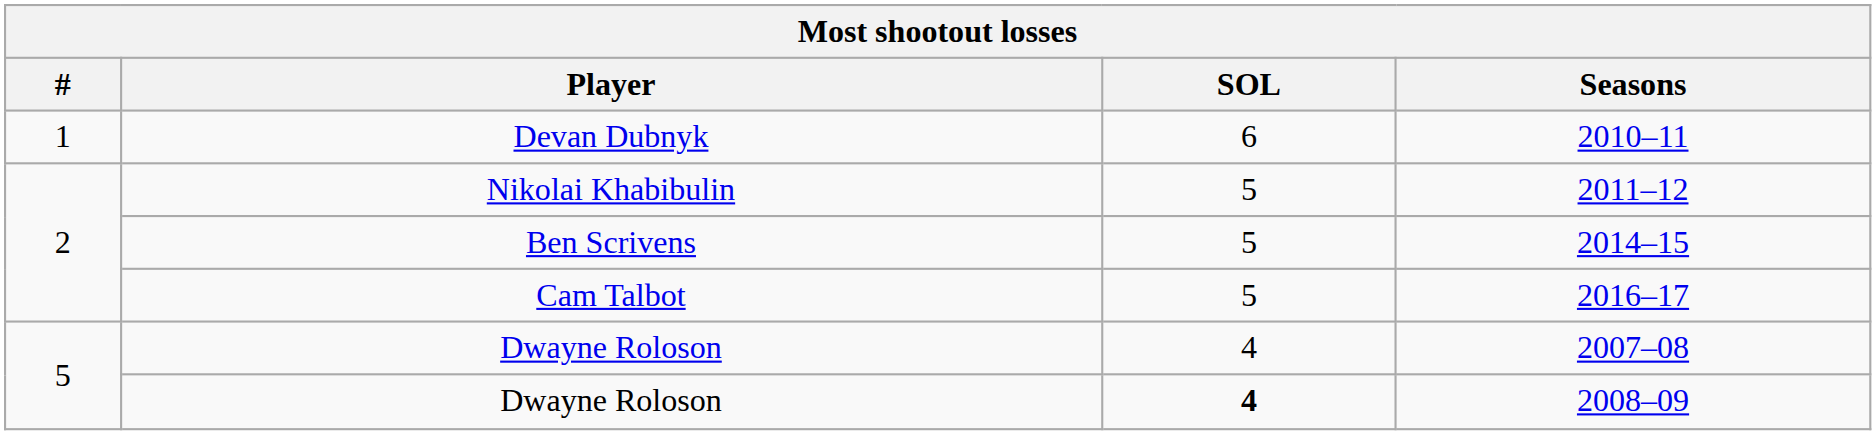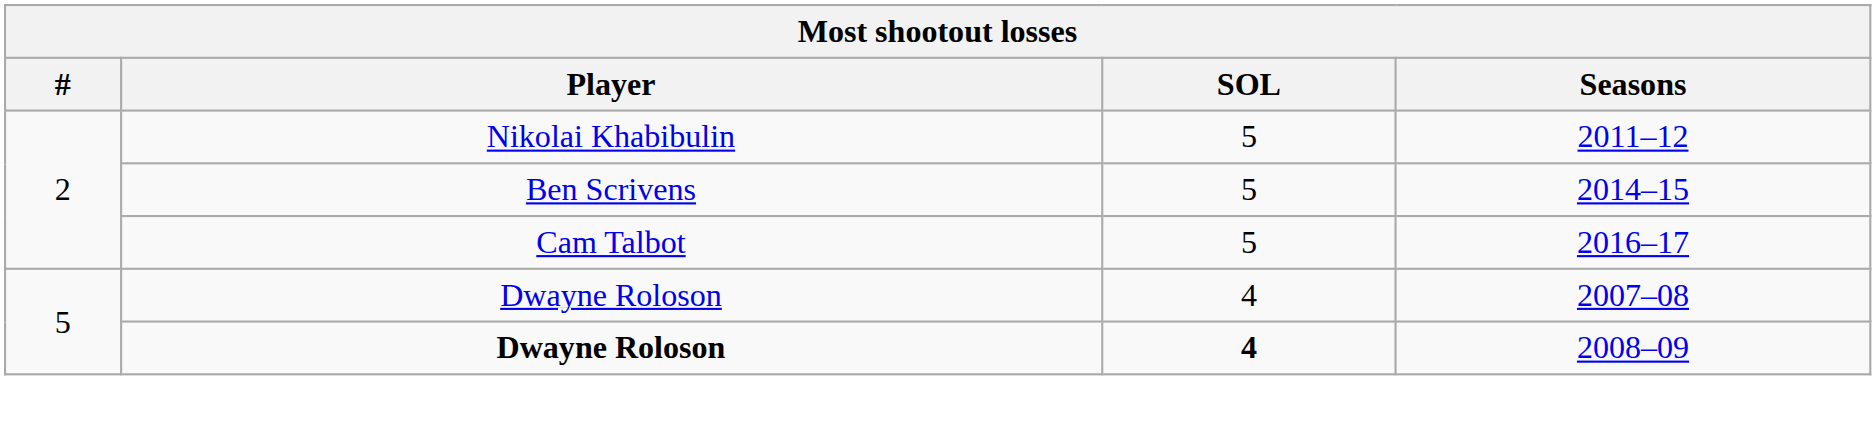 <table class="wikitable" style="text-align: center; font-size: 95%" width="70%">
 <tr>
 <th colspan="4">Most shootout losses</th>
 </tr>
 <tr>
 <th>#</th>
 <th>Player</th>
 <th>SOL</th>
 <th>Seasons</th>
-</tr>
-<tr>
-<td>1</td>
-<td><a href='#'>Devan Dubnyk</a></td>
-<td>6</td>
-<td><a href='#'>2010–11</a></td>
 </tr>
 <tr>
 <td rowspan="3">2</td>
 <td><a href='#'>Nikolai Khabibulin</a></td>
 <td>5</td>
 <td><a href='#'>2011–12</a></td>
 </tr>
 <tr>
 <td><a href='#'>Ben Scrivens</a></td>
 <td>5</td>
 <td><a href='#'>2014–15</a></td>
 </tr>
 <tr>
 <td><a href='#'>Cam Talbot</a></td>
 <td>5</td>
 <td><a href='#'>2016–17</a></td>
 </tr>
 <tr>
 <td rowspan="2">5</td>
 <td><a href='#'>Dwayne Roloson</a></td>
 <td>4</td>
 <td><a href='#'>2007–08</a></td>
 </tr>
 <tr>
-<td>Dwayne Roloson</td>
+<td><strong>Dwayne Roloson</strong></td>
 <td><strong>4</strong></td>
 <td><a href='#'>2008–09</a></td>
 </tr>
 </table>
